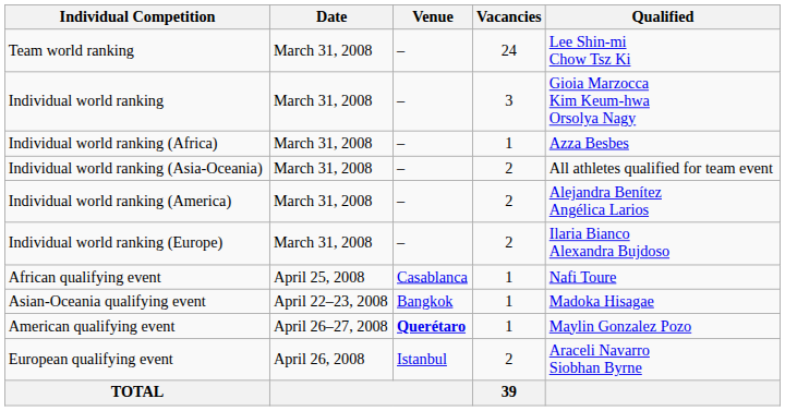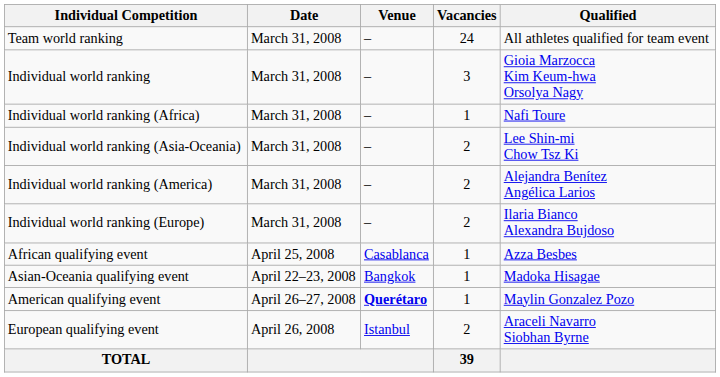 <table class="wikitable" width=800>
 <tr>
 <th>Individual Competition</th>
 <th>Date</th>
 <th>Venue</th>
 <th>Vacancies</th>
 <th>Qualified</th>
 </tr>
 <tr>
 <td>Team world ranking</td>
 <td>March 31, 2008</td>
 <td>–</td>
 <td align="center">24</td>
-<td> <a href='#'>Lee Shin-mi</a> <br>  <a href='#'>Chow Tsz Ki</a></td>
+<td>All athletes qualified for team event</td>
 </tr>
 <tr>
 <td>Individual world ranking</td>
 <td>March 31, 2008</td>
 <td>–</td>
 <td align="center">3</td>
 <td> <a href='#'>Gioia Marzocca</a> <br>  <a href='#'>Kim Keum-hwa</a> <br>  <a href='#'>Orsolya Nagy</a></td>
 </tr>
 <tr>
 <td>Individual world ranking (Africa)</td>
 <td>March 31, 2008</td>
 <td>–</td>
 <td align="center">1</td>
-<td> <a href='#'>Azza Besbes</a></td>
+<td> <a href='#'>Nafi Toure</a></td>
 </tr>
 <tr>
 <td>Individual world ranking (Asia-Oceania)</td>
 <td>March 31, 2008</td>
 <td>–</td>
 <td align="center">2</td>
-<td>All athletes qualified for team event</td>
+<td> <a href='#'>Lee Shin-mi</a> <br>  <a href='#'>Chow Tsz Ki</a></td>
 </tr>
 <tr>
 <td>Individual world ranking (America)</td>
 <td>March 31, 2008</td>
 <td>–</td>
 <td align="center">2</td>
 <td> <a href='#'>Alejandra Benítez</a> <br>  <a href='#'>Angélica Larios</a></td>
 </tr>
 <tr>
 <td>Individual world ranking (Europe)</td>
 <td>March 31, 2008</td>
 <td>–</td>
 <td align="center">2</td>
 <td> <a href='#'>Ilaria Bianco</a> <br>  <a href='#'>Alexandra Bujdoso</a></td>
 </tr>
 <tr>
 <td>African qualifying event</td>
 <td>April 25, 2008</td>
 <td> <a href='#'>Casablanca</a></td>
 <td align="center">1</td>
-<td> <a href='#'>Nafi Toure</a></td>
+<td> <a href='#'>Azza Besbes</a></td>
 </tr>
 <tr>
 <td>Asian-Oceania qualifying event</td>
 <td>April 22–23, 2008</td>
 <td> <a href='#'>Bangkok</a></td>
 <td align="center">1</td>
 <td> <a href='#'>Madoka Hisagae</a></td>
 </tr>
 <tr>
 <td>American qualifying event</td>
 <td>April 26–27, 2008</td>
 <td><strong> <a href='#'>Querétaro</a></strong></td>
 <td align="center">1</td>
 <td> <a href='#'>Maylin Gonzalez Pozo</a></td>
 </tr>
 <tr>
 <td>European qualifying event</td>
 <td>April 26, 2008</td>
 <td> <a href='#'>Istanbul</a></td>
 <td align="center">2</td>
 <td> <a href='#'>Araceli Navarro</a> <br>  <a href='#'>Siobhan Byrne</a></td>
 </tr>
 <tr>
 <th>TOTAL</th>
 <th colspan="2"></th>
 <th>39</th>
 <th></th>
 </tr>
 </table>
